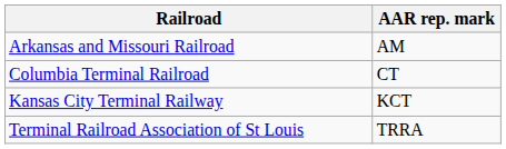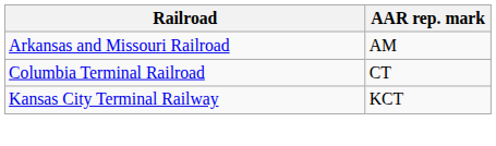 <table class="wikitable" border="1">
 <tr>
 <th width="300px">Railroad</th>
 <th width="110px">AAR rep. mark</th>
 </tr>
 <tr>
 <td width="330px"><a href='#'>Arkansas and Missouri Railroad</a></td>
 <td width="110px">AM</td>
 </tr>
 <tr>
 <td width="300px"><a href='#'>Columbia Terminal Railroad</a></td>
 <td width="110px">CT</td>
 </tr>
 <tr>
 <td width="300px"><a href='#'>Kansas City Terminal Railway</a></td>
 <td width="110px">KCT</td>
 </tr>
-<tr>
-<td width="300px"><a href='#'>Terminal Railroad Association of St Louis</a></td>
-<td width="110px">TRRA</td>
-</tr>
 </table>
